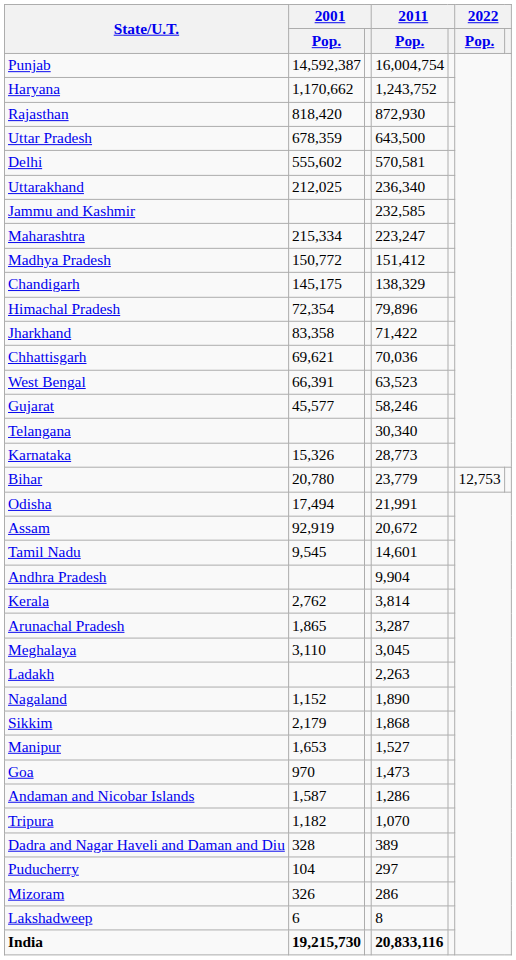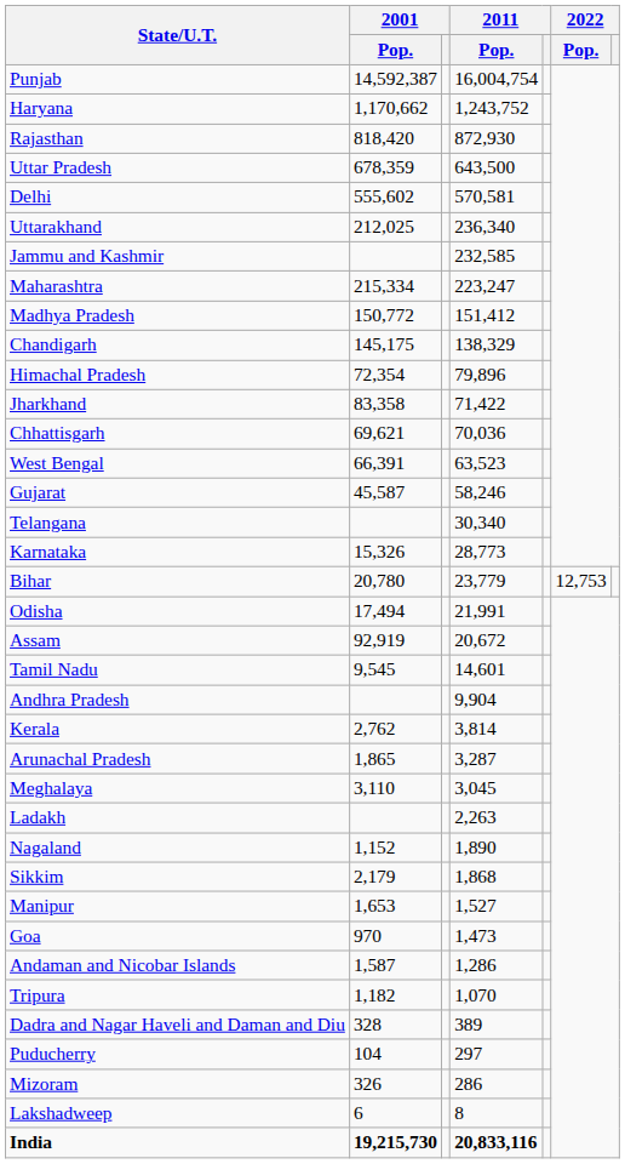 <table class="wikitable collapsible sortable">
 <tr>
 <th rowspan="2"><a href='#'>State/U.T.</a></th>
 <th colspan="2"><a href='#'>2001</a></th>
 <th colspan="2"><a href='#'>2011</a></th>
 <th colspan="2"><a href='#'>2022</a></th>
 </tr>
 <tr>
 <th><a href='#'>Pop.</a></th>
 <th></th>
 <th><a href='#'>Pop.</a></th>
 <th></th>
 <th><a href='#'>Pop.</a></th>
 <th></th>
 </tr>
 <tr>
 <td> <a href='#'>Punjab</a></td>
 <td>14,592,387</td>
 <td></td>
 <td>16,004,754</td>
 <td></td>
 </tr>
 <tr>
 <td> <a href='#'>Haryana</a></td>
 <td>1,170,662</td>
 <td></td>
 <td>1,243,752</td>
 <td></td>
 </tr>
 <tr>
 <td> <a href='#'>Rajasthan</a></td>
 <td>818,420</td>
 <td></td>
 <td>872,930</td>
 <td></td>
 </tr>
 <tr>
 <td> <a href='#'>Uttar Pradesh</a></td>
 <td>678,359</td>
 <td></td>
 <td>643,500</td>
 <td></td>
 </tr>
 <tr>
 <td> <a href='#'>Delhi</a></td>
 <td>555,602</td>
 <td></td>
 <td>570,581</td>
 <td></td>
 </tr>
 <tr>
 <td><a href='#'>Uttarakhand</a></td>
 <td>212,025</td>
 <td></td>
 <td>236,340</td>
 <td></td>
 </tr>
 <tr>
 <td> <a href='#'>Jammu and Kashmir</a></td>
 <td></td>
 <td></td>
 <td>232,585</td>
 <td></td>
 </tr>
 <tr>
 <td> <a href='#'>Maharashtra</a></td>
 <td>215,334</td>
 <td></td>
 <td>223,247</td>
 <td></td>
 </tr>
 <tr>
 <td> <a href='#'>Madhya Pradesh</a></td>
 <td>150,772</td>
 <td></td>
 <td>151,412</td>
 <td></td>
 </tr>
 <tr>
 <td><a href='#'>Chandigarh</a></td>
 <td>145,175</td>
 <td></td>
 <td>138,329</td>
 <td></td>
 </tr>
 <tr>
 <td><a href='#'>Himachal Pradesh</a></td>
 <td>72,354</td>
 <td></td>
 <td>79,896</td>
 <td></td>
 </tr>
 <tr>
 <td> <a href='#'>Jharkhand</a></td>
 <td>83,358</td>
 <td></td>
 <td>71,422</td>
 <td></td>
 </tr>
 <tr>
 <td> <a href='#'>Chhattisgarh</a></td>
 <td>69,621</td>
 <td></td>
 <td>70,036</td>
 <td></td>
 </tr>
 <tr>
 <td><a href='#'>West Bengal</a></td>
 <td>66,391</td>
 <td></td>
 <td>63,523</td>
 <td></td>
 </tr>
 <tr>
 <td> <a href='#'>Gujarat</a></td>
-<td>45,577</td>
+<td>45,587</td>
 <td></td>
 <td>58,246</td>
 <td></td>
 </tr>
 <tr>
 <td><a href='#'>Telangana</a></td>
 <td></td>
 <td></td>
 <td>30,340</td>
 <td></td>
 </tr>
 <tr>
 <td> <a href='#'>Karnataka</a></td>
 <td>15,326</td>
 <td></td>
 <td>28,773</td>
 <td></td>
 </tr>
 <tr>
 <td> <a href='#'>Bihar</a></td>
 <td>20,780</td>
 <td></td>
 <td>23,779</td>
 <td></td>
 <td>12,753</td>
 <td></td>
 </tr>
 <tr>
 <td> <a href='#'>Odisha</a></td>
 <td>17,494</td>
 <td></td>
 <td>21,991</td>
 <td></td>
 </tr>
 <tr>
 <td> <a href='#'>Assam</a></td>
 <td>92,919</td>
 <td></td>
 <td>20,672</td>
 <td></td>
 </tr>
 <tr>
 <td> <a href='#'>Tamil Nadu</a></td>
 <td>9,545</td>
 <td></td>
 <td>14,601</td>
 <td></td>
 </tr>
 <tr>
 <td><a href='#'>Andhra Pradesh</a></td>
 <td></td>
 <td></td>
 <td>9,904</td>
 <td></td>
 </tr>
 <tr>
 <td> <a href='#'>Kerala</a></td>
 <td>2,762</td>
 <td></td>
 <td>3,814</td>
 <td></td>
 </tr>
 <tr>
 <td><a href='#'>Arunachal Pradesh</a></td>
 <td>1,865</td>
 <td></td>
 <td>3,287</td>
 <td></td>
 </tr>
 <tr>
 <td> <a href='#'>Meghalaya</a></td>
 <td>3,110</td>
 <td></td>
 <td>3,045</td>
 <td></td>
 </tr>
 <tr>
 <td> <a href='#'>Ladakh</a></td>
 <td></td>
 <td></td>
 <td>2,263</td>
 <td></td>
 </tr>
 <tr>
 <td><a href='#'>Nagaland</a></td>
 <td>1,152</td>
 <td></td>
 <td>1,890</td>
 <td></td>
 </tr>
 <tr>
 <td> <a href='#'>Sikkim</a></td>
 <td>2,179</td>
 <td></td>
 <td>1,868</td>
 <td></td>
 </tr>
 <tr>
 <td><a href='#'>Manipur</a></td>
 <td>1,653</td>
 <td></td>
 <td>1,527</td>
 <td></td>
 </tr>
 <tr>
 <td><a href='#'>Goa</a></td>
 <td>970</td>
 <td></td>
 <td>1,473</td>
 <td></td>
 </tr>
 <tr>
 <td> <a href='#'>Andaman and Nicobar Islands</a></td>
 <td>1,587</td>
 <td></td>
 <td>1,286</td>
 <td></td>
 </tr>
 <tr>
 <td> <a href='#'>Tripura</a></td>
 <td>1,182</td>
 <td></td>
 <td>1,070</td>
 <td></td>
 </tr>
 <tr>
 <td> <a href='#'>Dadra and Nagar Haveli and Daman and Diu</a></td>
 <td>328</td>
 <td></td>
 <td>389</td>
 <td></td>
 </tr>
 <tr>
 <td> <a href='#'>Puducherry</a></td>
 <td>104</td>
 <td></td>
 <td>297</td>
 <td></td>
 </tr>
 <tr>
 <td> <a href='#'>Mizoram</a></td>
 <td>326</td>
 <td></td>
 <td>286</td>
 <td></td>
 </tr>
 <tr>
 <td> <a href='#'>Lakshadweep</a></td>
 <td>6</td>
 <td></td>
 <td>8</td>
 <td></td>
 </tr>
 <tr>
 <td> <strong>India</strong></td>
 <td><strong> 19,215,730</strong></td>
 <td></td>
 <td><strong>20,833,116</strong></td>
 <td></td>
 </tr>
 </table>
